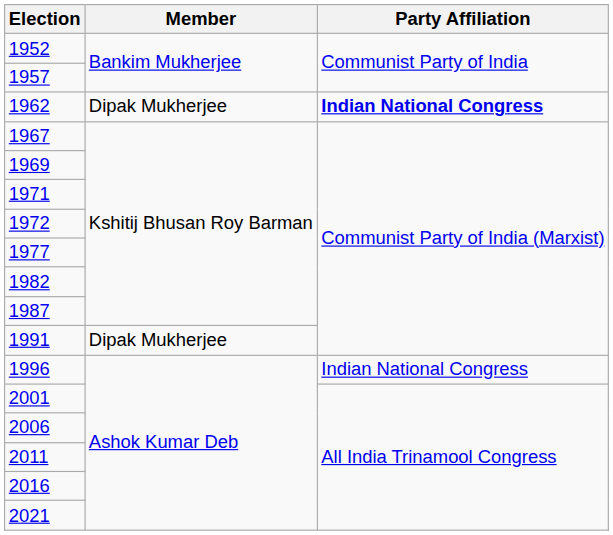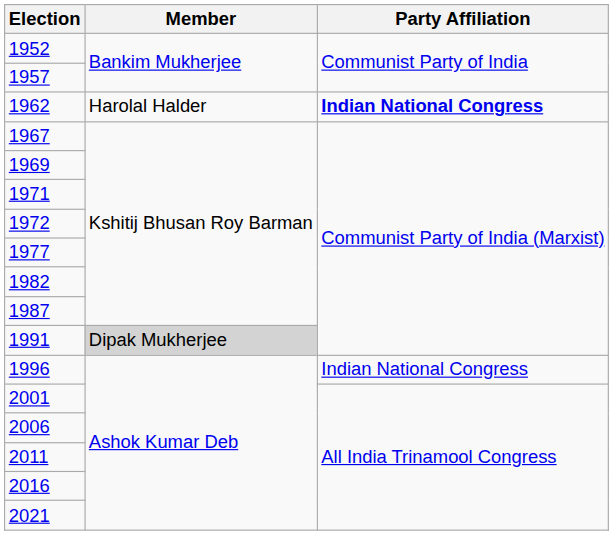 <table class="wikitable sortable">
 <tr>
 <th>Election</th>
 <th>Member</th>
 <th>Party Affiliation</th>
 </tr>
 <tr>
 <td><a href='#'>1952</a></td>
 <td rowspan="2"><a href='#'>Bankim Mukherjee</a></td>
 <td rowspan=2><a href='#'>Communist Party of India</a></td>
 </tr>
 <tr>
 <td><a href='#'>1957</a></td>
 </tr>
 <tr>
 <td><a href='#'>1962</a></td>
-<td>Dipak Mukherjee</td>
+<td>Harolal Halder</td>
 <td><strong><a href='#'>Indian National Congress</a></strong></td>
 </tr>
 <tr>
 <td><a href='#'>1967</a></td>
 <td rowspan=7>Kshitij Bhusan Roy Barman</td>
 <td rowspan=8><a href='#'>Communist Party of India (Marxist)</a></td>
 </tr>
 <tr>
 <td><a href='#'>1969</a></td>
 </tr>
 <tr>
 <td><a href='#'>1971</a></td>
 </tr>
 <tr>
 <td><a href='#'>1972</a></td>
 </tr>
 <tr>
 <td><a href='#'>1977</a></td>
 </tr>
 <tr>
 <td><a href='#'>1982</a></td>
 </tr>
 <tr>
 <td><a href='#'>1987</a></td>
 </tr>
 <tr>
 <td><a href='#'>1991</a></td>
-<td>Dipak Mukherjee</td>
+<td style="background: lightgrey;">Dipak Mukherjee</td>
 </tr>
 <tr>
 <td><a href='#'>1996</a></td>
 <td rowspan=6><a href='#'>Ashok Kumar Deb</a></td>
 <td><a href='#'>Indian National Congress</a></td>
 </tr>
 <tr>
 <td><a href='#'>2001</a></td>
 <td rowspan=5><a href='#'>All India Trinamool Congress</a></td>
 </tr>
 <tr>
 <td><a href='#'>2006</a></td>
 </tr>
 <tr>
 <td><a href='#'>2011</a></td>
 </tr>
 <tr>
 <td><a href='#'>2016</a></td>
 </tr>
 <tr>
 <td><a href='#'>2021</a></td>
 </tr>
 </table>
